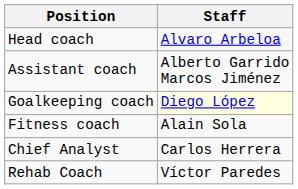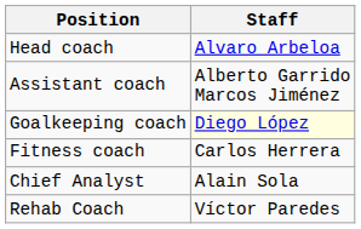 <table class=wikitable>
 <tr>
 <th>Position</th>
 <th>Staff</th>
 </tr>
 <tr>
 <td>Head coach</td>
 <td><a href='#'>Alvaro Arbeloa</a></td>
 </tr>
 <tr>
 <td>Assistant coach</td>
 <td>Alberto Garrido <br> Marcos Jiménez</td>
 </tr>
 <tr>
 <td>Goalkeeping coach</td>
 <td style="background: lightyellow;"><a href='#'>Diego López</a></td>
 </tr>
 <tr>
 <td>Fitness coach</td>
-<td>Alain Sola</td>
+<td>Carlos Herrera</td>
 </tr>
 <tr>
 <td>Chief Analyst</td>
-<td>Carlos Herrera</td>
+<td>Alain Sola</td>
 </tr>
 <tr>
 <td>Rehab Coach</td>
 <td>Víctor Paredes</td>
 </tr>
 </table>
